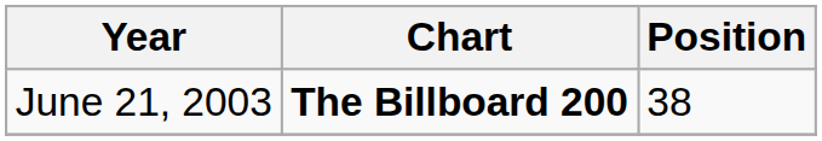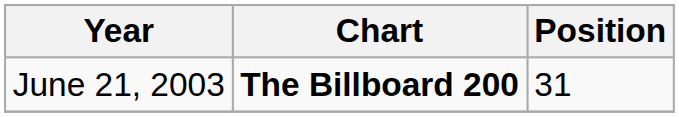 <table class="wikitable">
 <tr>
 <th align="left">Year</th>
 <th align="left">Chart</th>
 <th align="left">Position</th>
 </tr>
 <tr>
 <td align="left">June 21, 2003</td>
 <td align="left"><strong>The Billboard 200</strong></td>
-<td align="left">38</td>
+<td align="left">31</td>
 </tr>
 <tr>
 </tr>
 </table>
